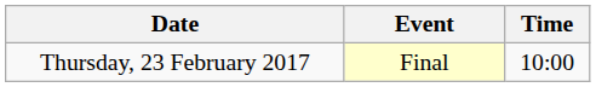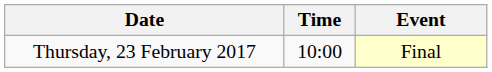 <table class = "wikitable" style="text-align:center;">
 <tr>
 <th width=220>Date</th>
+<th width=50>Time</th>
 <th width=100>Event</th>
-<th width=50>Time</th>
 </tr>
 <tr>
 <td>Thursday, 23 February 2017</td>
+<td>10:00</td>
 <td bgcolor=ffffcc>Final</td>
-<td>10:00</td>
 </tr>
 </table>
